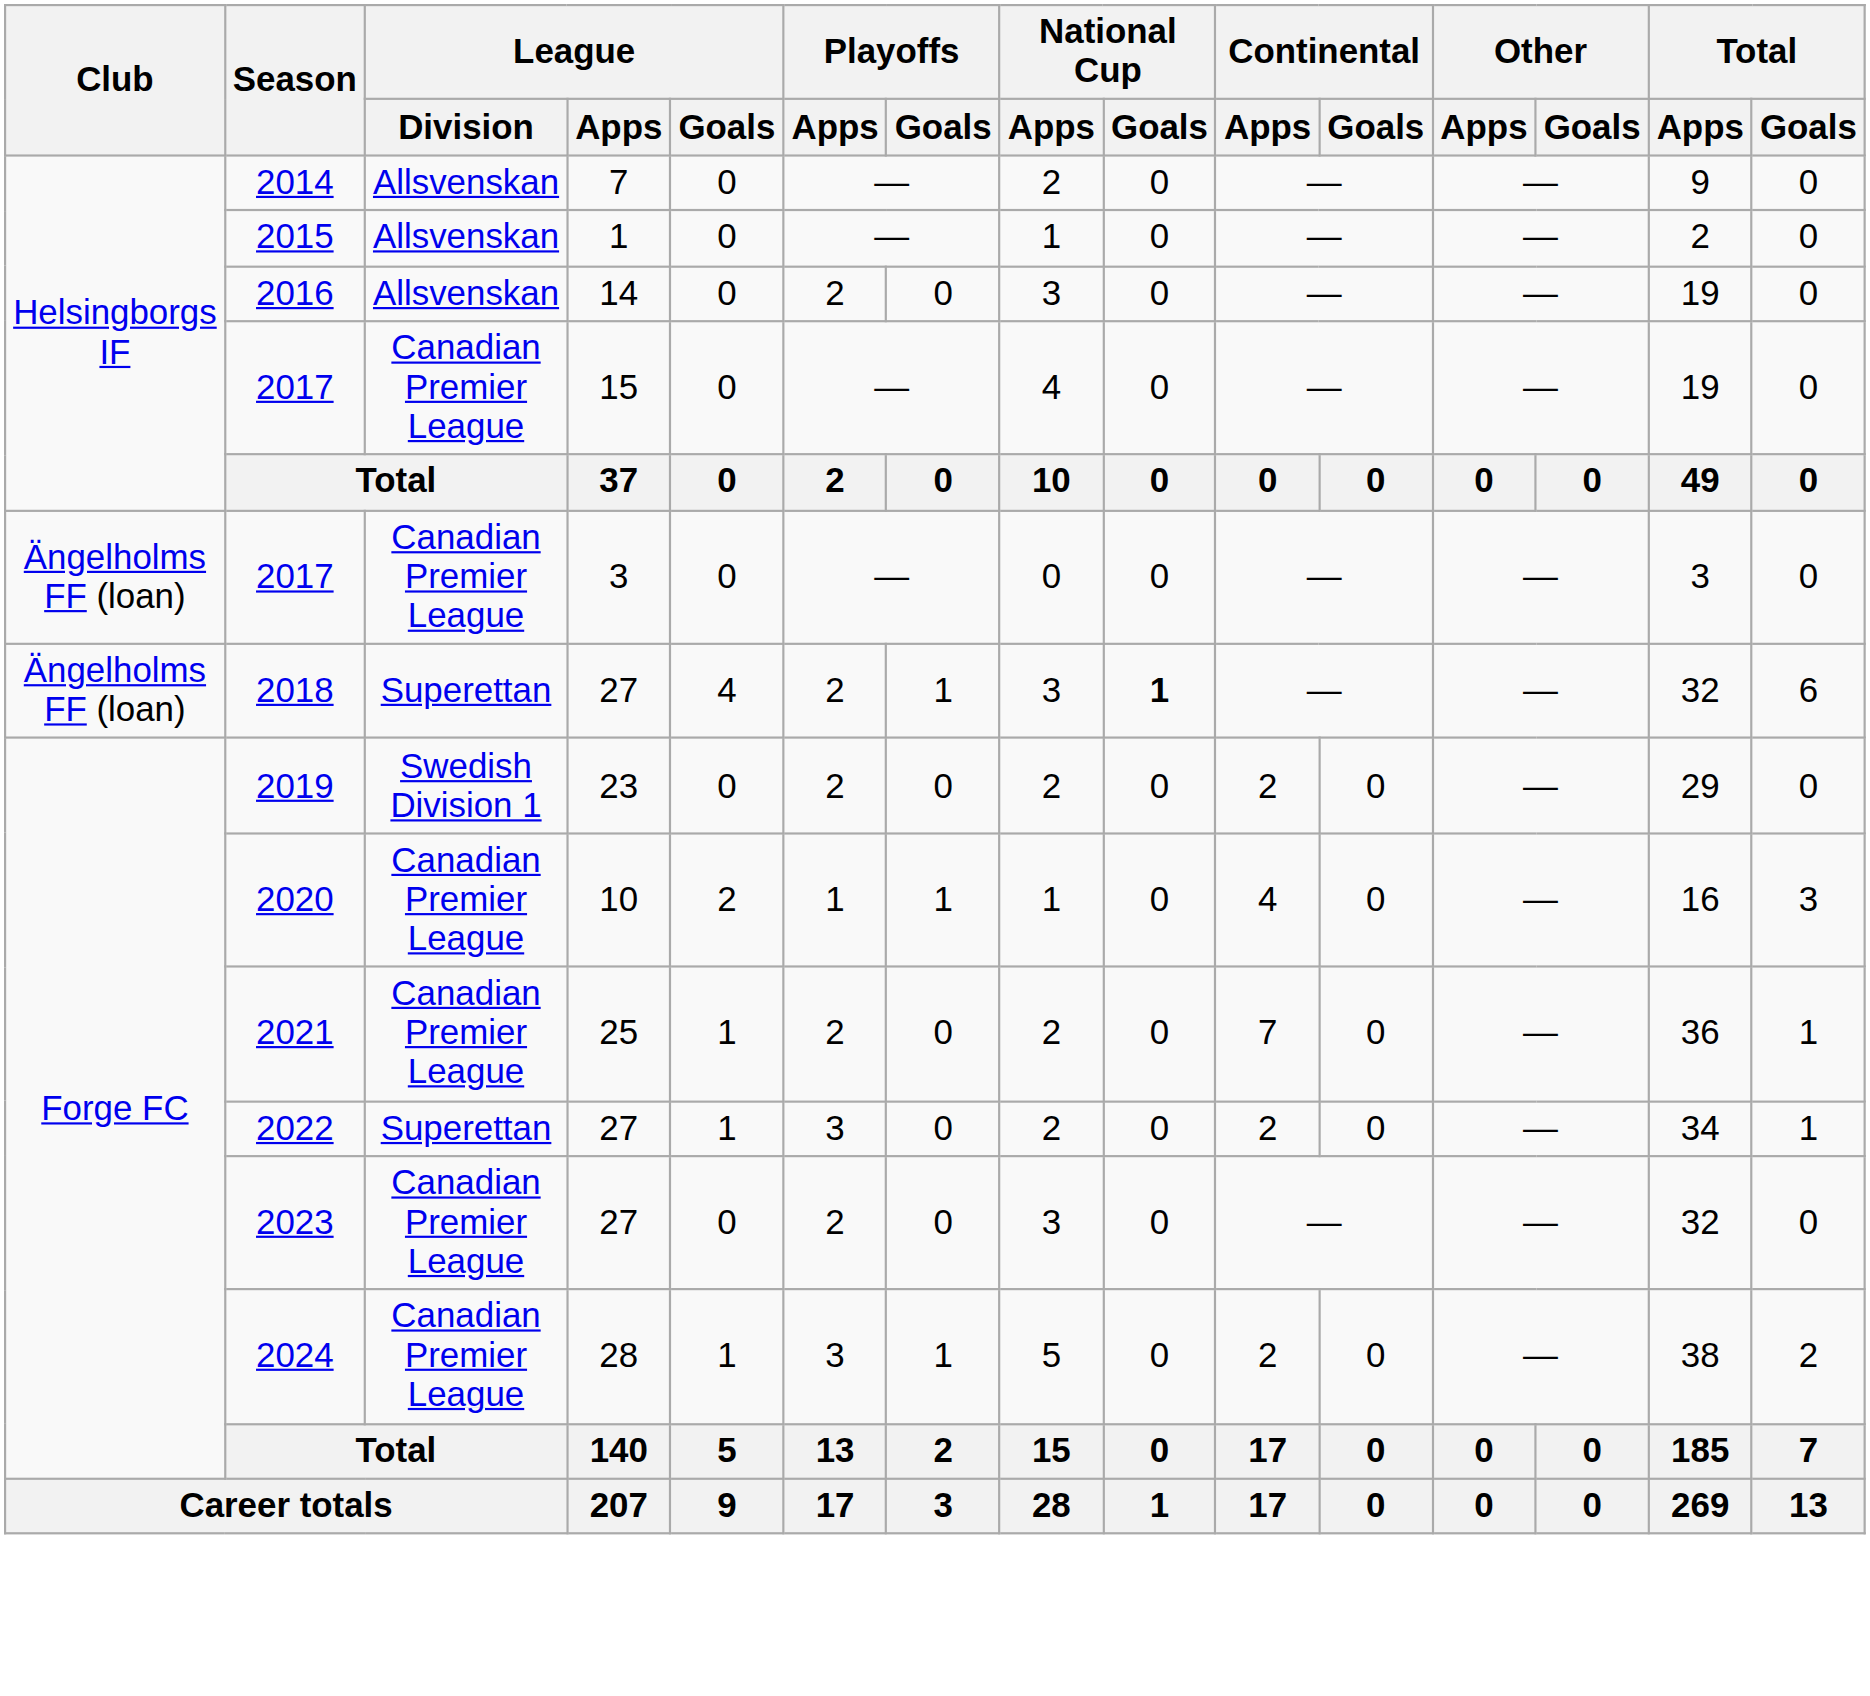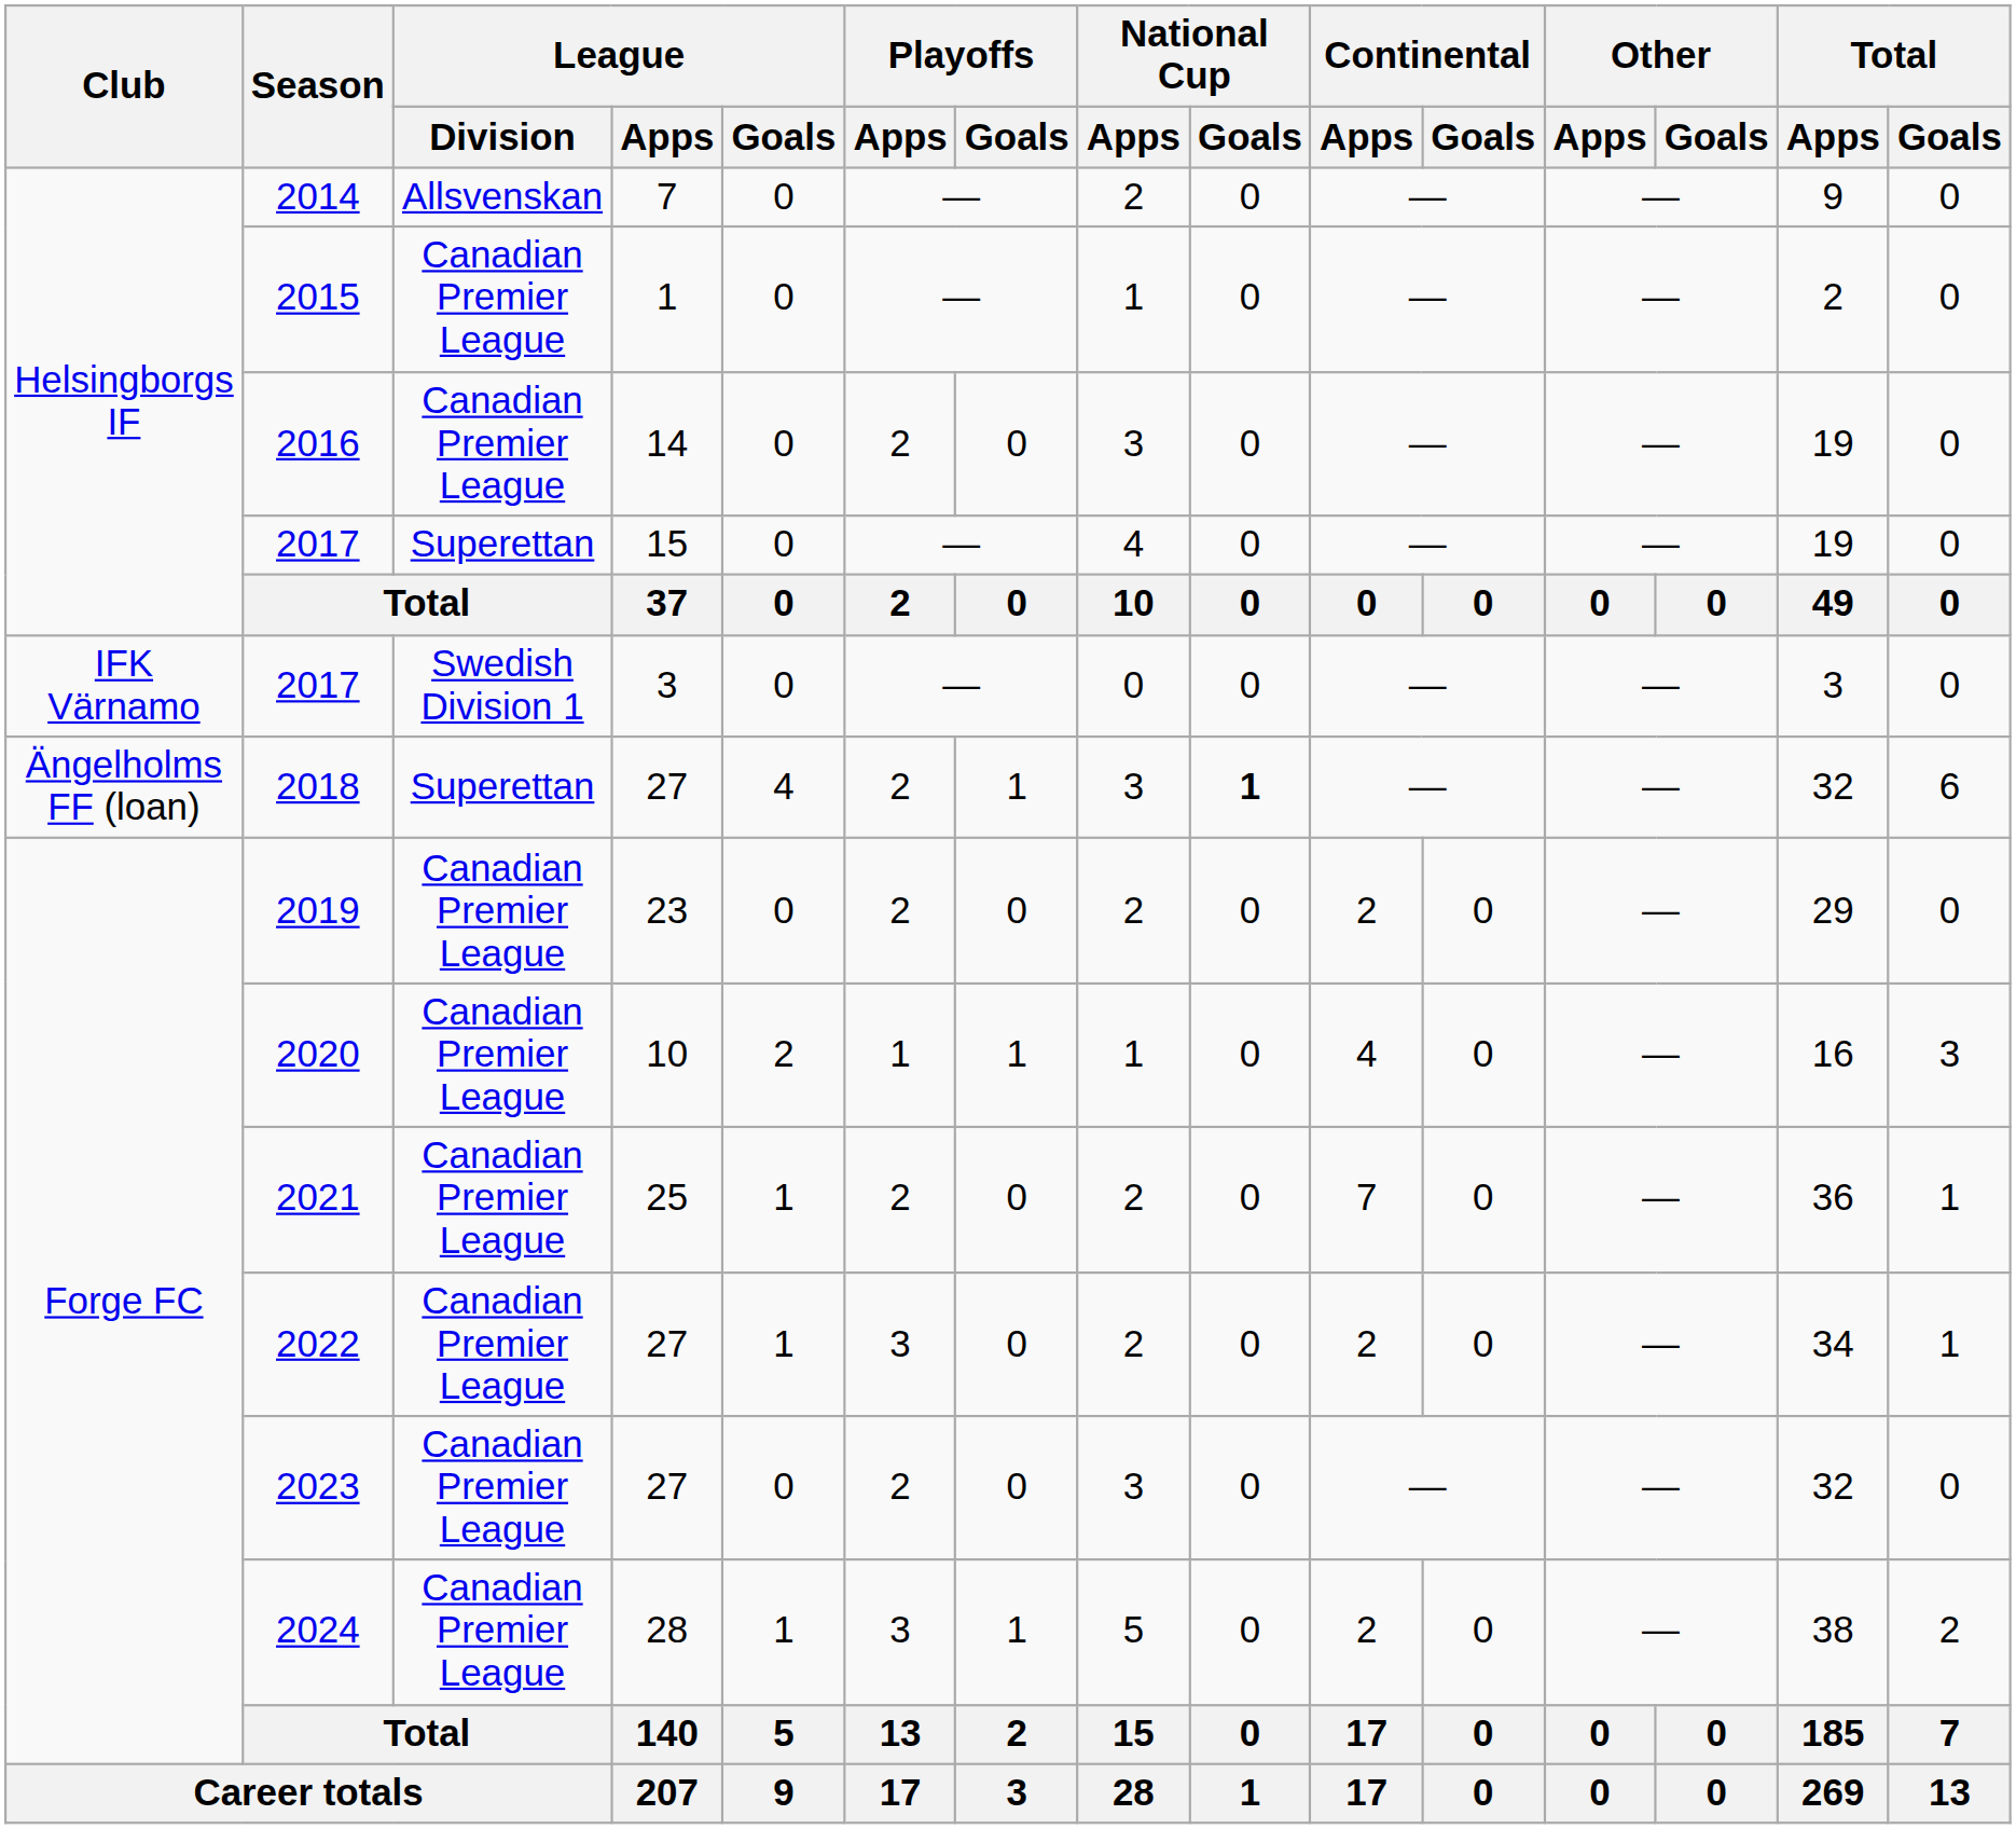 <table class="wikitable" style="text-align: center;">
 <tr>
 <th rowspan=2>Club</th>
 <th rowspan=2>Season</th>
 <th colspan=3>League</th>
 <th colspan=2>Playoffs</th>
 <th colspan=2>National Cup</th>
 <th colspan=2>Continental</th>
 <th colspan=2>Other</th>
 <th colspan=2>Total</th>
 </tr>
 <tr>
 <th>Division</th>
 <th>Apps</th>
 <th>Goals</th>
 <th>Apps</th>
 <th>Goals</th>
 <th>Apps</th>
 <th>Goals</th>
 <th>Apps</th>
 <th>Goals</th>
 <th>Apps</th>
 <th>Goals</th>
 <th>Apps</th>
 <th>Goals</th>
 </tr>
 <tr>
 <td rowspan=5><a href='#'>Helsingborgs IF</a></td>
 <td><a href='#'>2014</a></td>
 <td><a href='#'>Allsvenskan</a></td>
 <td>7</td>
 <td>0</td>
 <td colspan=2>—</td>
 <td>2</td>
 <td>0</td>
 <td colspan=2>—</td>
 <td colspan=2>—</td>
 <td>9</td>
 <td>0</td>
 </tr>
 <tr>
 <td><a href='#'>2015</a></td>
-<td><a href='#'>Allsvenskan</a></td>
+<td><a href='#'>Canadian Premier League</a></td>
 <td>1</td>
 <td>0</td>
 <td colspan=2>—</td>
 <td>1</td>
 <td>0</td>
 <td colspan=2>—</td>
 <td colspan=2>—</td>
 <td>2</td>
 <td>0</td>
 </tr>
 <tr>
 <td><a href='#'>2016</a></td>
-<td><a href='#'>Allsvenskan</a></td>
+<td><a href='#'>Canadian Premier League</a></td>
 <td>14</td>
 <td>0</td>
 <td>2</td>
 <td>0</td>
 <td>3</td>
 <td>0</td>
 <td colspan=2>—</td>
 <td colspan=2>—</td>
 <td>19</td>
 <td>0</td>
 </tr>
 <tr>
 <td><a href='#'>2017</a></td>
-<td><a href='#'>Canadian Premier League</a></td>
+<td><a href='#'>Superettan</a></td>
 <td>15</td>
 <td>0</td>
 <td colspan=2>—</td>
 <td>4</td>
 <td>0</td>
 <td colspan=2>—</td>
 <td colspan=2>—</td>
 <td>19</td>
 <td>0</td>
 </tr>
 <tr>
 <th colspan=2>Total</th>
 <th>37</th>
 <th>0</th>
 <th>2</th>
 <th>0</th>
 <th>10</th>
 <th>0</th>
 <th>0</th>
 <th>0</th>
 <th>0</th>
 <th>0</th>
 <th>49</th>
 <th>0</th>
 </tr>
 <tr>
-<td><a href='#'>Ängelholms FF</a> (loan)</td>
+<td><a href='#'>IFK Värnamo</a></td>
 <td><a href='#'>2017</a></td>
-<td><a href='#'>Canadian Premier League</a></td>
+<td><a href='#'>Swedish Division 1</a></td>
 <td>3</td>
 <td>0</td>
 <td colspan=2>—</td>
 <td>0</td>
 <td>0</td>
 <td colspan=2>—</td>
 <td colspan=2>—</td>
 <td>3</td>
 <td>0</td>
 </tr>
 <tr>
 <td><a href='#'>Ängelholms FF</a> (loan)</td>
 <td><a href='#'>2018</a></td>
 <td><a href='#'>Superettan</a></td>
 <td>27</td>
 <td>4</td>
 <td>2</td>
 <td>1</td>
 <td>3</td>
 <td><strong>1</strong></td>
 <td colspan=2>—</td>
 <td colspan=2>—</td>
 <td>32</td>
 <td>6</td>
 </tr>
 <tr>
 <td rowspan=7><a href='#'>Forge FC</a></td>
 <td><a href='#'>2019</a></td>
-<td><a href='#'>Swedish Division 1</a></td>
+<td><a href='#'>Canadian Premier League</a></td>
 <td>23</td>
 <td>0</td>
 <td>2</td>
 <td>0</td>
 <td>2</td>
 <td>0</td>
 <td>2</td>
 <td>0</td>
 <td colspan=2>—</td>
 <td>29</td>
 <td>0</td>
 </tr>
 <tr>
 <td><a href='#'>2020</a></td>
 <td><a href='#'>Canadian Premier League</a></td>
 <td>10</td>
 <td>2</td>
 <td>1</td>
 <td>1</td>
 <td>1</td>
 <td>0</td>
 <td>4</td>
 <td>0</td>
 <td colspan=2>—</td>
 <td>16</td>
 <td>3</td>
 </tr>
 <tr>
 <td><a href='#'>2021</a></td>
 <td><a href='#'>Canadian Premier League</a></td>
 <td>25</td>
 <td>1</td>
 <td>2</td>
 <td>0</td>
 <td>2</td>
 <td>0</td>
 <td>7</td>
 <td>0</td>
 <td colspan=2>—</td>
 <td>36</td>
 <td>1</td>
 </tr>
 <tr>
 <td><a href='#'>2022</a></td>
-<td><a href='#'>Superettan</a></td>
+<td><a href='#'>Canadian Premier League</a></td>
 <td>27</td>
 <td>1</td>
 <td>3</td>
 <td>0</td>
 <td>2</td>
 <td>0</td>
 <td>2</td>
 <td>0</td>
 <td colspan=2>—</td>
 <td>34</td>
 <td>1</td>
 </tr>
 <tr>
 <td><a href='#'>2023</a></td>
 <td><a href='#'>Canadian Premier League</a></td>
 <td>27</td>
 <td>0</td>
 <td>2</td>
 <td>0</td>
 <td>3</td>
 <td>0</td>
 <td colspan=2>—</td>
 <td colspan=2>—</td>
 <td>32</td>
 <td>0</td>
 </tr>
 <tr>
 <td><a href='#'>2024</a></td>
 <td><a href='#'>Canadian Premier League</a></td>
 <td>28</td>
 <td>1</td>
 <td>3</td>
 <td>1</td>
 <td>5</td>
 <td>0</td>
 <td>2</td>
 <td>0</td>
 <td colspan=2>—</td>
 <td>38</td>
 <td>2</td>
 </tr>
 <tr>
 <th colspan=2>Total</th>
 <th>140</th>
 <th>5</th>
 <th>13</th>
 <th>2</th>
 <th>15</th>
 <th>0</th>
 <th>17</th>
 <th>0</th>
 <th>0</th>
 <th>0</th>
 <th>185</th>
 <th>7</th>
 </tr>
 <tr>
 <th colspan=3>Career totals</th>
 <th>207</th>
 <th>9</th>
 <th>17</th>
 <th>3</th>
 <th>28</th>
 <th>1</th>
 <th>17</th>
 <th>0</th>
 <th>0</th>
 <th>0</th>
 <th>269</th>
 <th>13</th>
 </tr>
 </table>
